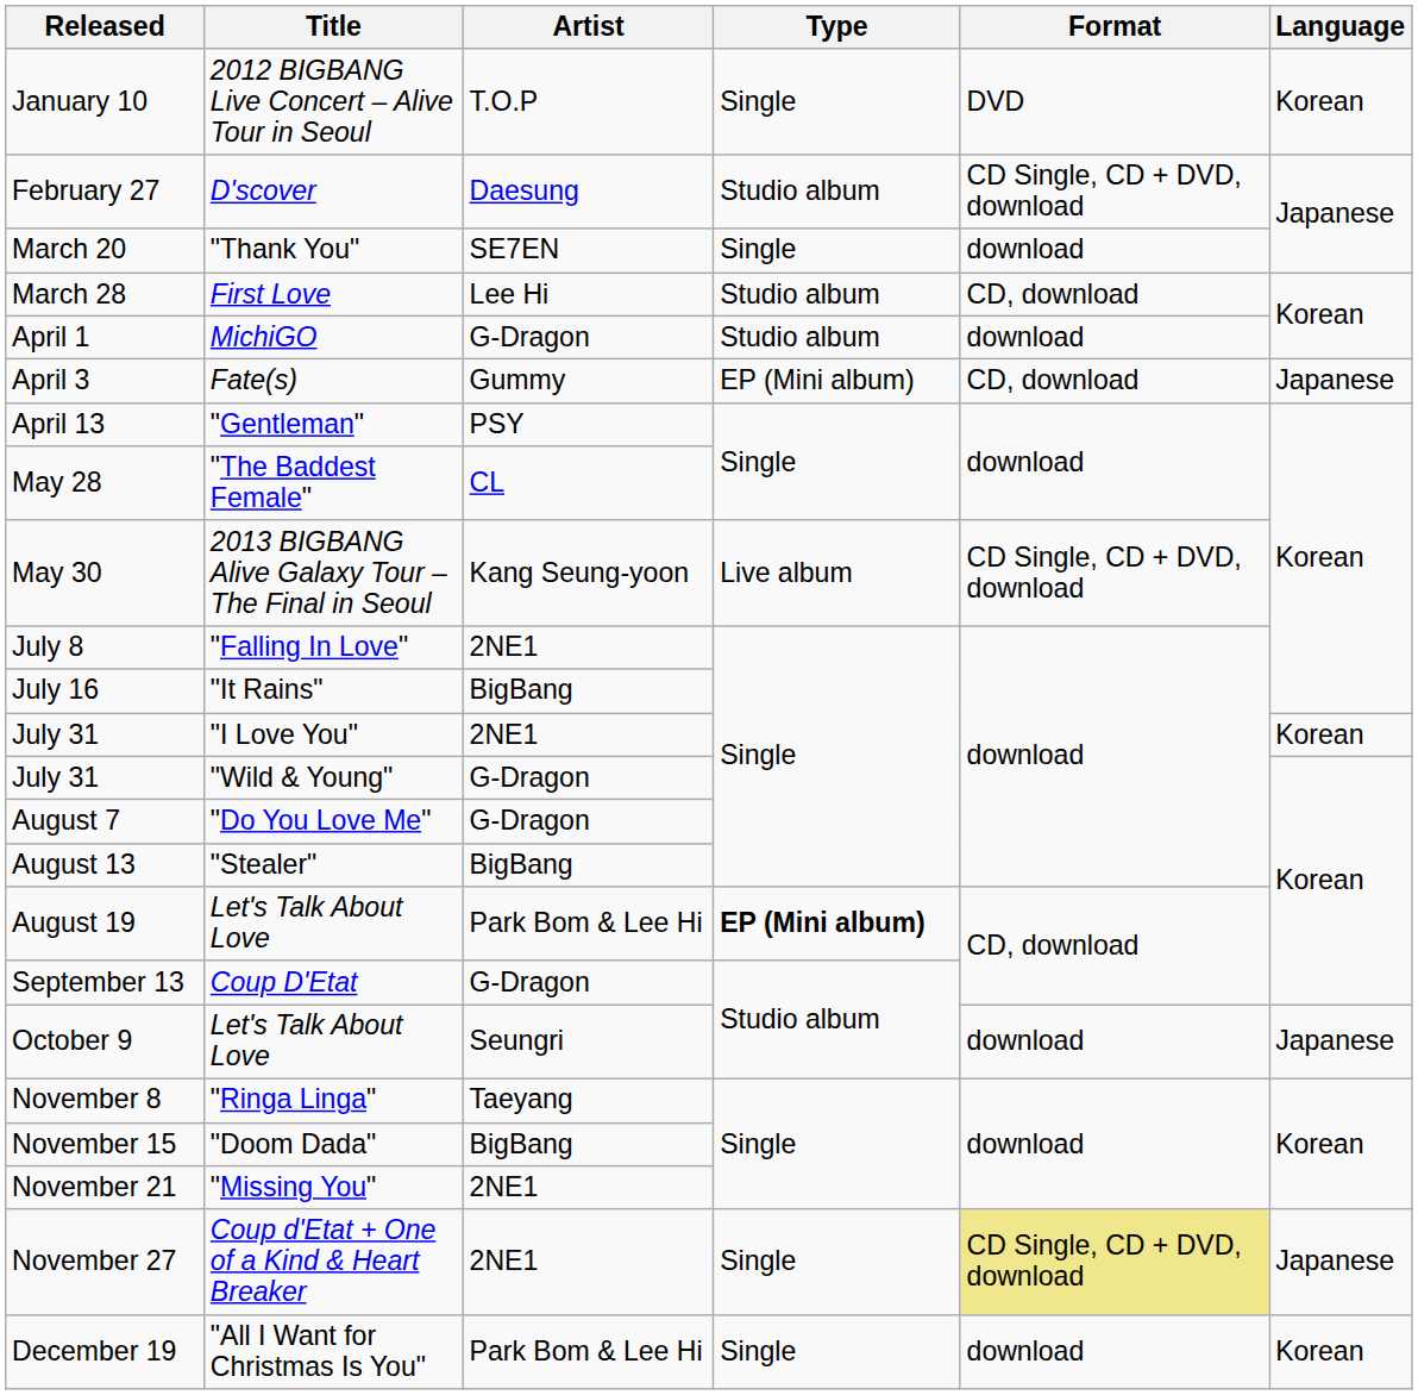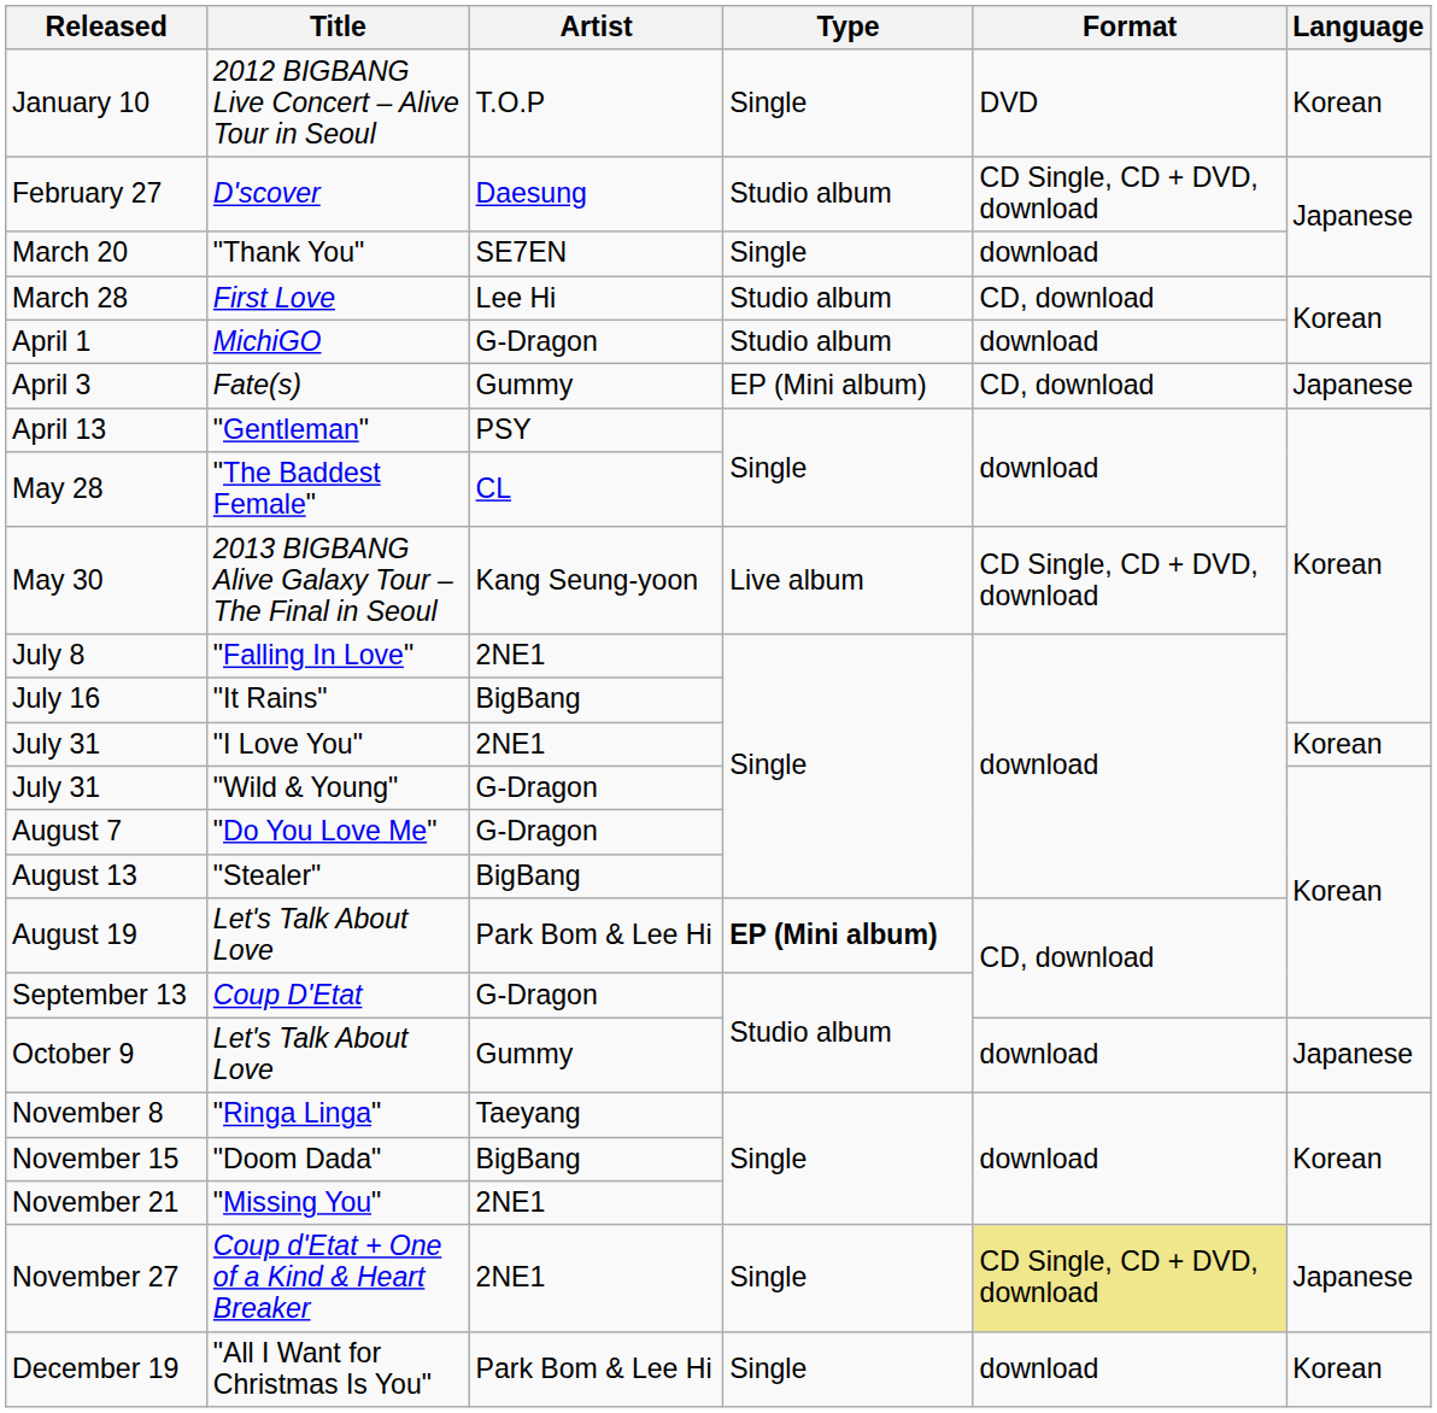 <table class="wikitable sortable" align="left center" style="width:65%;">
 <tr>
 <th style="width:15%;">Released</th>
 <th style="width:20%;">Title</th>
 <th style="width:20%;">Artist</th>
 <th style="width:20%;">Type</th>
 <th style="width:25%;">Format</th>
 <th style="width:20%;">Language</th>
 </tr>
 <tr>
 <td>January 10</td>
 <td><em>2012 BIGBANG Live Concert – Alive Tour in Seoul</em></td>
 <td>T.O.P</td>
 <td>Single</td>
 <td>DVD</td>
 <td>Korean</td>
 </tr>
 <tr>
 <td>February 27</td>
 <td><em><a href='#'>D'scover</a></em></td>
 <td><a href='#'>Daesung</a></td>
 <td>Studio album</td>
 <td>CD Single, CD + DVD, download</td>
 <td rowspan="2">Japanese</td>
 </tr>
 <tr>
 <td>March 20</td>
 <td>"Thank You"</td>
 <td>SE7EN</td>
 <td>Single</td>
 <td>download</td>
 </tr>
 <tr>
 <td>March 28</td>
 <td><em><a href='#'>First Love</a></em></td>
 <td>Lee Hi</td>
 <td>Studio album</td>
 <td>CD, download</td>
 <td rowspan="2">Korean</td>
 </tr>
 <tr>
 <td>April 1</td>
 <td><em><a href='#'>MichiGO</a></em></td>
 <td>G-Dragon</td>
 <td>Studio album</td>
 <td>download</td>
 </tr>
 <tr>
 <td>April 3</td>
 <td><em>Fate(s)</em></td>
 <td>Gummy</td>
 <td>EP (Mini album)</td>
 <td>CD, download</td>
 <td>Japanese</td>
 </tr>
 <tr>
 <td>April 13</td>
 <td>"<a href='#'>Gentleman</a>"</td>
 <td>PSY</td>
 <td rowspan="2">Single</td>
 <td rowspan="2">download</td>
 <td rowspan="5">Korean</td>
 </tr>
 <tr>
 <td>May 28</td>
 <td>"<a href='#'>The Baddest Female</a>"</td>
 <td><a href='#'>CL</a></td>
 </tr>
 <tr>
 <td>May 30</td>
 <td><em>2013 BIGBANG Alive Galaxy Tour – The Final in Seoul</em></td>
 <td>Kang Seung-yoon</td>
 <td>Live album</td>
 <td>CD Single, CD + DVD, download</td>
 </tr>
 <tr>
 <td>July 8</td>
 <td>"<a href='#'>Falling In Love</a>"</td>
 <td>2NE1</td>
 <td rowspan="6">Single</td>
 <td rowspan="6">download</td>
 </tr>
 <tr>
 <td>July 16</td>
 <td>"It Rains"</td>
 <td>BigBang</td>
 </tr>
 <tr>
 <td>July 31</td>
 <td>"I Love You"</td>
 <td>2NE1</td>
 <td>Korean</td>
 </tr>
 <tr>
 <td>July 31</td>
 <td>"Wild & Young"</td>
 <td>G-Dragon</td>
 <td rowspan="5">Korean</td>
 </tr>
 <tr>
 <td>August 7</td>
 <td>"<a href='#'>Do You Love Me</a>"</td>
 <td>G-Dragon</td>
 </tr>
 <tr>
 <td>August 13</td>
 <td>"Stealer"</td>
 <td>BigBang</td>
 </tr>
 <tr>
 <td>August 19</td>
 <td><em>Let's Talk About Love</em></td>
 <td>Park Bom & Lee Hi</td>
 <td><strong>EP (Mini album)</strong></td>
 <td rowspan="2">CD, download</td>
 </tr>
 <tr>
 <td>September 13</td>
 <td><a href='#'><em>Coup D'Etat</em></a></td>
 <td>G-Dragon</td>
 <td rowspan="2">Studio album</td>
 </tr>
 <tr>
 <td>October 9</td>
 <td><em>Let's Talk About Love</em></td>
-<td>Seungri</td>
+<td>Gummy</td>
 <td>download</td>
 <td>Japanese</td>
 </tr>
 <tr>
 <td>November 8</td>
 <td>"<a href='#'>Ringa Linga</a>"</td>
 <td>Taeyang</td>
 <td rowspan="3">Single</td>
 <td rowspan="3">download</td>
 <td rowspan="3">Korean</td>
 </tr>
 <tr>
 <td>November 15</td>
 <td>"Doom Dada"</td>
 <td>BigBang</td>
 </tr>
 <tr>
 <td>November 21</td>
 <td>"<a href='#'>Missing You</a>"</td>
 <td>2NE1</td>
 </tr>
 <tr>
 <td>November 27</td>
 <td><em><a href='#'>Coup d'Etat + One of a Kind & Heart Breaker</a></em></td>
 <td>2NE1</td>
 <td>Single</td>
 <td style="background: khaki;">CD Single, CD + DVD, download</td>
 <td>Japanese</td>
 </tr>
 <tr>
 <td>December 19</td>
 <td>"All I Want for Christmas Is You"</td>
 <td>Park Bom & Lee Hi</td>
 <td>Single</td>
 <td>download</td>
 <td>Korean</td>
 </tr>
 </table>
